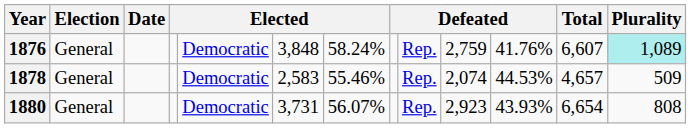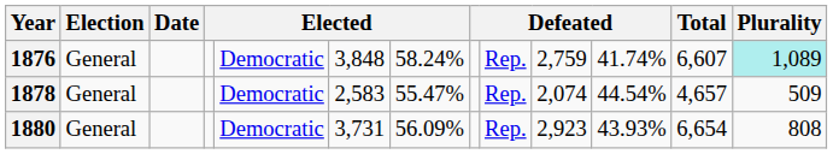 <table class=wikitable>
 <tr>
 <th>Year</th>
 <th>Election</th>
 <th>Date</th>
 <th ! colspan="4">Elected</th>
 <th ! colspan="4">Defeated</th>
 <th>Total</th>
 <th>Plurality</th>
 </tr>
 <tr>
 <th valign="top">1876</th>
 <td valign="top">General</td>
 <td valign="top"></td>
 <td valign="top"></td>
 <td valign="top" ><a href='#'>Democratic</a></td>
 <td valign="top" align="right">3,848</td>
 <td valign="top" align="right">58.24%</td>
 <td valign="top"></td>
 <td valign="top" ><a href='#'>Rep.</a></td>
 <td valign="top" align="right">2,759</td>
-<td valign="top" align="right">41.76%</td>
+<td valign="top" align="right">41.74%</td>
 <td valign="top" align="right">6,607</td>
 <td valign="top" align="right" style="background: paleturquoise;">1,089</td>
 </tr>
 <tr>
 <th valign="top">1878</th>
 <td valign="top">General</td>
 <td valign="top"></td>
 <td valign="top"></td>
 <td valign="top" ><a href='#'>Democratic</a></td>
 <td valign="top" align="right">2,583</td>
-<td valign="top" align="right">55.46%</td>
+<td valign="top" align="right">55.47%</td>
 <td valign="top"></td>
 <td valign="top" ><a href='#'>Rep.</a></td>
 <td valign="top" align="right">2,074</td>
-<td valign="top" align="right">44.53%</td>
+<td valign="top" align="right">44.54%</td>
 <td valign="top" align="right">4,657</td>
 <td valign="top" align="right">509</td>
 </tr>
 <tr>
 <th valign="top">1880</th>
 <td valign="top">General</td>
 <td valign="top"></td>
 <td valign="top"></td>
 <td valign="top" ><a href='#'>Democratic</a></td>
 <td valign="top" align="right">3,731</td>
-<td valign="top" align="right">56.07%</td>
+<td valign="top" align="right">56.09%</td>
 <td valign="top"></td>
 <td valign="top" ><a href='#'>Rep.</a></td>
 <td valign="top" align="right">2,923</td>
 <td valign="top" align="right">43.93%</td>
 <td valign="top" align="right">6,654</td>
 <td valign="top" align="right">808</td>
 </tr>
 </table>
